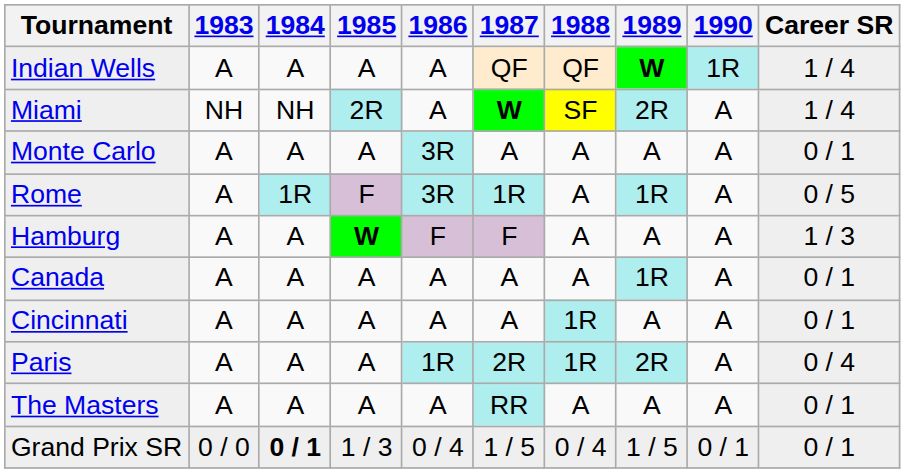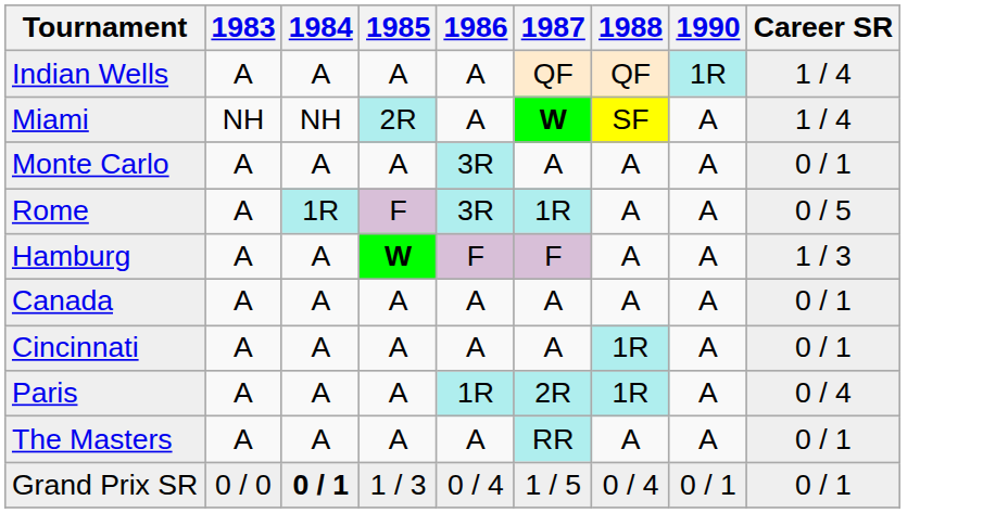 <table class="wikitable">
 <tr>
 <th>Tournament</th>
 <th><a href='#'>1983</a></th>
 <th><a href='#'>1984</a></th>
 <th><a href='#'>1985</a></th>
 <th><a href='#'>1986</a></th>
 <th><a href='#'>1987</a></th>
 <th><a href='#'>1988</a></th>
-<th><a href='#'>1989</a></th>
 <th><a href='#'>1990</a></th>
 <th>Career SR</th>
 </tr>
 <tr>
 <td style="background:#EFEFEF;"><a href='#'>Indian Wells</a></td>
 <td align="center">A</td>
 <td align="center">A</td>
 <td align="center">A</td>
 <td align="center">A</td>
 <td align="center" style="background:#ffebcd;">QF</td>
 <td align="center" style="background:#ffebcd;">QF</td>
-<td align="center" style="background:#00ff00;"><strong>W</strong></td>
 <td align="center" style="background:#afeeee;">1R</td>
 <td align="center" style="background:#EFEFEF;">1 / 4</td>
 </tr>
 <tr>
 <td style="background:#EFEFEF;"><a href='#'>Miami</a></td>
 <td align="center">NH</td>
 <td align="center">NH</td>
 <td align="center" style="background:#afeeee;">2R</td>
 <td align="center">A</td>
 <td align="center" style="background:#00ff00;"><strong>W</strong></td>
 <td align="center" style="background:yellow;">SF</td>
-<td align="center" style="background:#afeeee;">2R</td>
 <td align="center">A</td>
 <td align="center" style="background:#EFEFEF;">1 / 4</td>
 </tr>
 <tr>
 <td style="background:#EFEFEF;"><a href='#'>Monte Carlo</a></td>
 <td align="center">A</td>
 <td align="center">A</td>
 <td align="center">A</td>
 <td align="center" style="background:#afeeee;">3R</td>
-<td align="center">A</td>
 <td align="center">A</td>
 <td align="center">A</td>
 <td align="center">A</td>
 <td align="center" style="background:#EFEFEF;">0 / 1</td>
 </tr>
 <tr>
 <td style="background:#EFEFEF;"><a href='#'>Rome</a></td>
 <td align="center">A</td>
 <td align="center" style="background:#afeeee;">1R</td>
 <td align="center" style="background:#D8BFD8;">F</td>
 <td align="center" style="background:#afeeee;">3R</td>
 <td align="center" style="background:#afeeee;">1R</td>
 <td align="center">A</td>
-<td align="center" style="background:#afeeee;">1R</td>
 <td align="center">A</td>
 <td align="center" style="background:#EFEFEF;">0 / 5</td>
 </tr>
 <tr>
 <td style="background:#EFEFEF;"><a href='#'>Hamburg</a></td>
 <td align="center">A</td>
 <td align="center">A</td>
 <td align="center" style="background:#00ff00;"><strong>W</strong></td>
 <td align="center" style="background:#D8BFD8;">F</td>
 <td align="center" style="background:#D8BFD8;">F</td>
 <td align="center">A</td>
 <td align="center">A</td>
-<td align="center">A</td>
 <td align="center" style="background:#EFEFEF;">1 / 3</td>
 </tr>
 <tr>
 <td style="background:#EFEFEF;"><a href='#'>Canada</a></td>
 <td align="center">A</td>
 <td align="center">A</td>
 <td align="center">A</td>
 <td align="center">A</td>
 <td align="center">A</td>
 <td align="center">A</td>
-<td align="center" style="background:#afeeee;">1R</td>
 <td align="center">A</td>
 <td align="center" style="background:#EFEFEF;">0 / 1</td>
 </tr>
 <tr>
 <td style="background:#EFEFEF;"><a href='#'>Cincinnati</a></td>
 <td align="center">A</td>
 <td align="center">A</td>
 <td align="center">A</td>
 <td align="center">A</td>
 <td align="center">A</td>
 <td align="center" style="background:#afeeee;">1R</td>
 <td align="center">A</td>
-<td align="center">A</td>
 <td align="center" style="background:#EFEFEF;">0 / 1</td>
 </tr>
 <tr>
 <td style="background:#EFEFEF;"><a href='#'>Paris</a></td>
 <td align="center">A</td>
 <td align="center">A</td>
 <td align="center">A</td>
 <td align="center" style="background:#afeeee;">1R</td>
 <td align="center" style="background:#afeeee;">2R</td>
 <td align="center" style="background:#afeeee;">1R</td>
-<td align="center" style="background:#afeeee;">2R</td>
 <td align="center">A</td>
 <td align="center" style="background:#EFEFEF;">0 / 4</td>
 </tr>
 <tr>
 <td style="background:#EFEFEF;"><a href='#'>The Masters</a></td>
 <td align="center">A</td>
 <td align="center">A</td>
 <td align="center">A</td>
 <td align="center">A</td>
 <td align="center" style="background:#afeeee;">RR</td>
 <td align="center">A</td>
 <td align="center">A</td>
-<td align="center">A</td>
 <td align="center" style="background:#EFEFEF;">0 / 1</td>
 </tr>
 <tr>
 <td style="background:#EFEFEF;">Grand Prix SR</td>
 <td align="center" style="background:#EFEFEF;">0 / 0</td>
 <td align="center" style="background:#EFEFEF;"><strong>0 / 1</strong></td>
 <td align="center" style="background:#EFEFEF;">1 / 3</td>
 <td align="center" style="background:#EFEFEF;">0 / 4</td>
 <td align="center" style="background:#EFEFEF;">1 / 5</td>
 <td align="center" style="background:#EFEFEF;">0 / 4</td>
-<td align="center" style="background:#EFEFEF;">1 / 5</td>
 <td align="center" style="background:#EFEFEF;">0 / 1</td>
 <td align="center" style="background:#EFEFEF;">0 / 1</td>
 </tr>
 </table>
